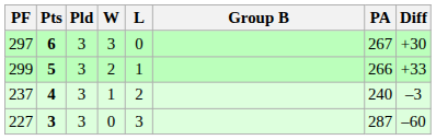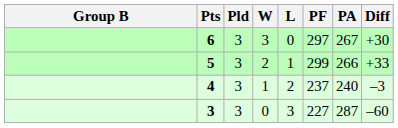 <table class=wikitable style="text-align:center">
 <tr>
-<th width=20>PF</th>
+<th width=200>Group B</th>
 <th width=20>Pts</th>
 <th width=20>Pld</th>
 <th width=20>W</th>
 <th width=20>L</th>
-<th width=200>Group B</th>
+<th width=20>PF</th>
 <th width=20>PA</th>
 <th width=20>Diff</th>
 </tr>
 <tr style="background:#bbffbb">
-<td>297</td>
+<td style="text-align:left"></td>
 <td><strong>6</strong></td>
 <td>3</td>
 <td>3</td>
 <td>0</td>
-<td style="text-align:left"></td>
+<td>297</td>
 <td>267</td>
 <td>+30</td>
 </tr>
 <tr style="background:#bbffbb">
-<td>299</td>
+<td style="text-align:left"></td>
 <td><strong>5</strong></td>
 <td>3</td>
 <td>2</td>
 <td>1</td>
-<td style="text-align:left"></td>
+<td>299</td>
 <td>266</td>
 <td>+33</td>
 </tr>
 <tr style="background:#ddffdd">
-<td>237</td>
+<td style="text-align:left"></td>
 <td><strong>4</strong></td>
 <td>3</td>
 <td>1</td>
 <td>2</td>
-<td style="text-align:left"></td>
+<td>237</td>
 <td>240</td>
 <td>–3</td>
 </tr>
 <tr style="background:#ddffdd">
-<td>227</td>
+<td style="text-align:left"></td>
 <td><strong>3</strong></td>
 <td>3</td>
 <td>0</td>
 <td>3</td>
-<td style="text-align:left"></td>
+<td>227</td>
 <td>287</td>
 <td>–60</td>
 </tr>
 </table>
